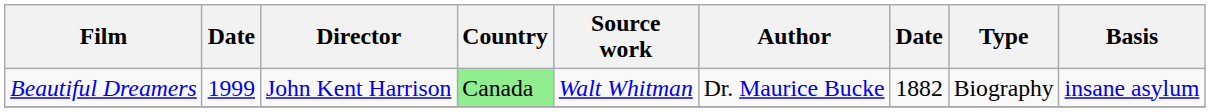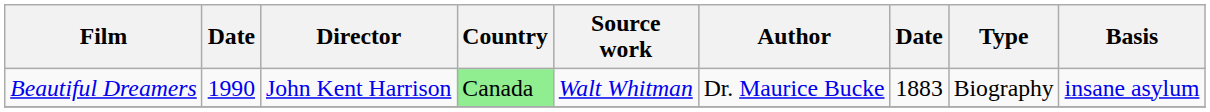 <table class="wikitable">
 <tr>
 <th>Film</th>
 <th>Date</th>
 <th>Director</th>
 <th>Country</th>
 <th>Source<br>work</th>
 <th>Author</th>
 <th>Date</th>
 <th>Type</th>
 <th>Basis</th>
 </tr>
 <tr>
 <td><em><a href='#'>Beautiful Dreamers</a></em></td>
-<td><a href='#'>1999</a></td>
+<td><a href='#'>1990</a></td>
 <td><a href='#'>John Kent Harrison</a></td>
 <td style="background: lightgreen;">Canada</td>
 <td><em><a href='#'>Walt Whitman</a></em></td>
 <td>Dr. <a href='#'>Maurice Bucke</a></td>
-<td>1882</td>
+<td>1883</td>
 <td>Biography</td>
 <td><a href='#'>insane asylum</a></td>
 </tr>
 <tr>
 </tr>
 </table>
